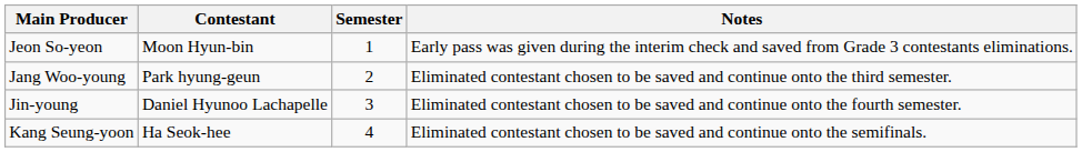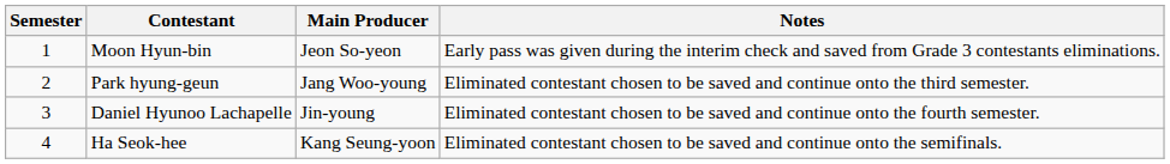 <table class="wikitable" style="font-size:85%">
 <tr>
+<th>Semester</th>
+<th>Contestant</th>
 <th>Main Producer</th>
-<th>Contestant</th>
-<th>Semester</th>
 <th scope="col">Notes</th>
 </tr>
 <tr>
+<td style="text-align:center">1</td>
+<td>Moon Hyun-bin</td>
 <td>Jeon So-yeon</td>
-<td>Moon Hyun-bin</td>
-<td style="text-align:center">1</td>
 <td>Early pass was given during the interim check and saved from Grade 3 contestants eliminations.</td>
 </tr>
 <tr>
+<td style="text-align:center">2</td>
+<td>Park hyung-geun</td>
 <td>Jang Woo-young</td>
-<td>Park hyung-geun</td>
-<td style="text-align:center">2</td>
 <td>Eliminated contestant chosen to be saved and continue onto the third semester.</td>
 </tr>
 <tr>
+<td style="text-align:center">3</td>
+<td>Daniel Hyunoo Lachapelle</td>
 <td>Jin-young</td>
-<td>Daniel Hyunoo Lachapelle</td>
-<td style="text-align:center">3</td>
 <td>Eliminated contestant chosen to be saved and continue onto the fourth semester.</td>
 </tr>
 <tr>
+<td style="text-align:center">4</td>
+<td>Ha Seok-hee</td>
 <td>Kang Seung-yoon</td>
-<td>Ha Seok-hee</td>
-<td style="text-align:center">4</td>
 <td>Eliminated contestant chosen to be saved and continue onto the semifinals.</td>
 </tr>
 </table>
